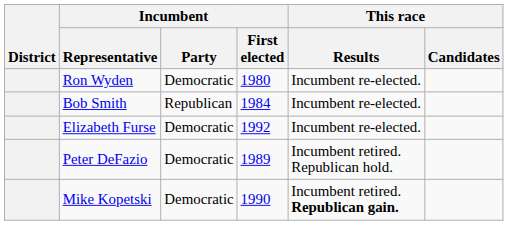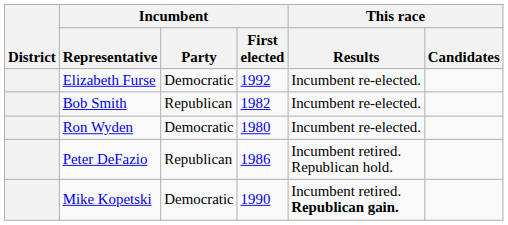 <table class=wikitable>
 <tr valign=bottom>
 <th rowspan=2>District</th>
 <th colspan=3>Incumbent</th>
 <th colspan=2>This race</th>
 </tr>
 <tr valign=bottom>
 <th>Representative</th>
 <th>Party</th>
 <th>First<br>elected</th>
 <th>Results</th>
 <th>Candidates</th>
 </tr>
 <tr>
 <th></th>
+<td><a href='#'>Elizabeth Furse</a></td>
+<td>Democratic</td>
+<td><a href='#'>1992</a></td>
+<td>Incumbent re-elected.</td>
+<td nowrap></td>
+</tr>
+<tr>
+<th></th>
+<td><a href='#'>Bob Smith</a></td>
+<td>Republican</td>
+<td><a href='#'>1982</a></td>
+<td>Incumbent re-elected.</td>
+<td nowrap></td>
+</tr>
+<tr>
+<th></th>
 <td><a href='#'>Ron Wyden</a></td>
 <td>Democratic</td>
 <td><a href='#'>1980</a></td>
 <td>Incumbent re-elected.</td>
 <td nowrap></td>
 </tr>
 <tr>
 <th></th>
-<td><a href='#'>Bob Smith</a></td>
+<td><a href='#'>Peter DeFazio</a></td>
 <td>Republican</td>
-<td><a href='#'>1984</a></td>
-<td>Incumbent re-elected.</td>
-<td nowrap></td>
-</tr>
-<tr>
-<th></th>
-<td><a href='#'>Elizabeth Furse</a></td>
-<td>Democratic</td>
-<td><a href='#'>1992</a></td>
-<td>Incumbent re-elected.</td>
-<td nowrap></td>
-</tr>
-<tr>
-<th></th>
-<td><a href='#'>Peter DeFazio</a></td>
-<td>Democratic</td>
-<td><a href='#'>1989</a></td>
+<td><a href='#'>1986</a></td>
 <td>Incumbent retired.<br>Republican hold.</td>
 <td nowrap></td>
 </tr>
 <tr>
 <th></th>
 <td><a href='#'>Mike Kopetski</a></td>
 <td>Democratic</td>
 <td><a href='#'>1990</a></td>
 <td>Incumbent retired.<br><strong>Republican gain.</strong></td>
 <td nowrap></td>
 </tr>
 </table>
